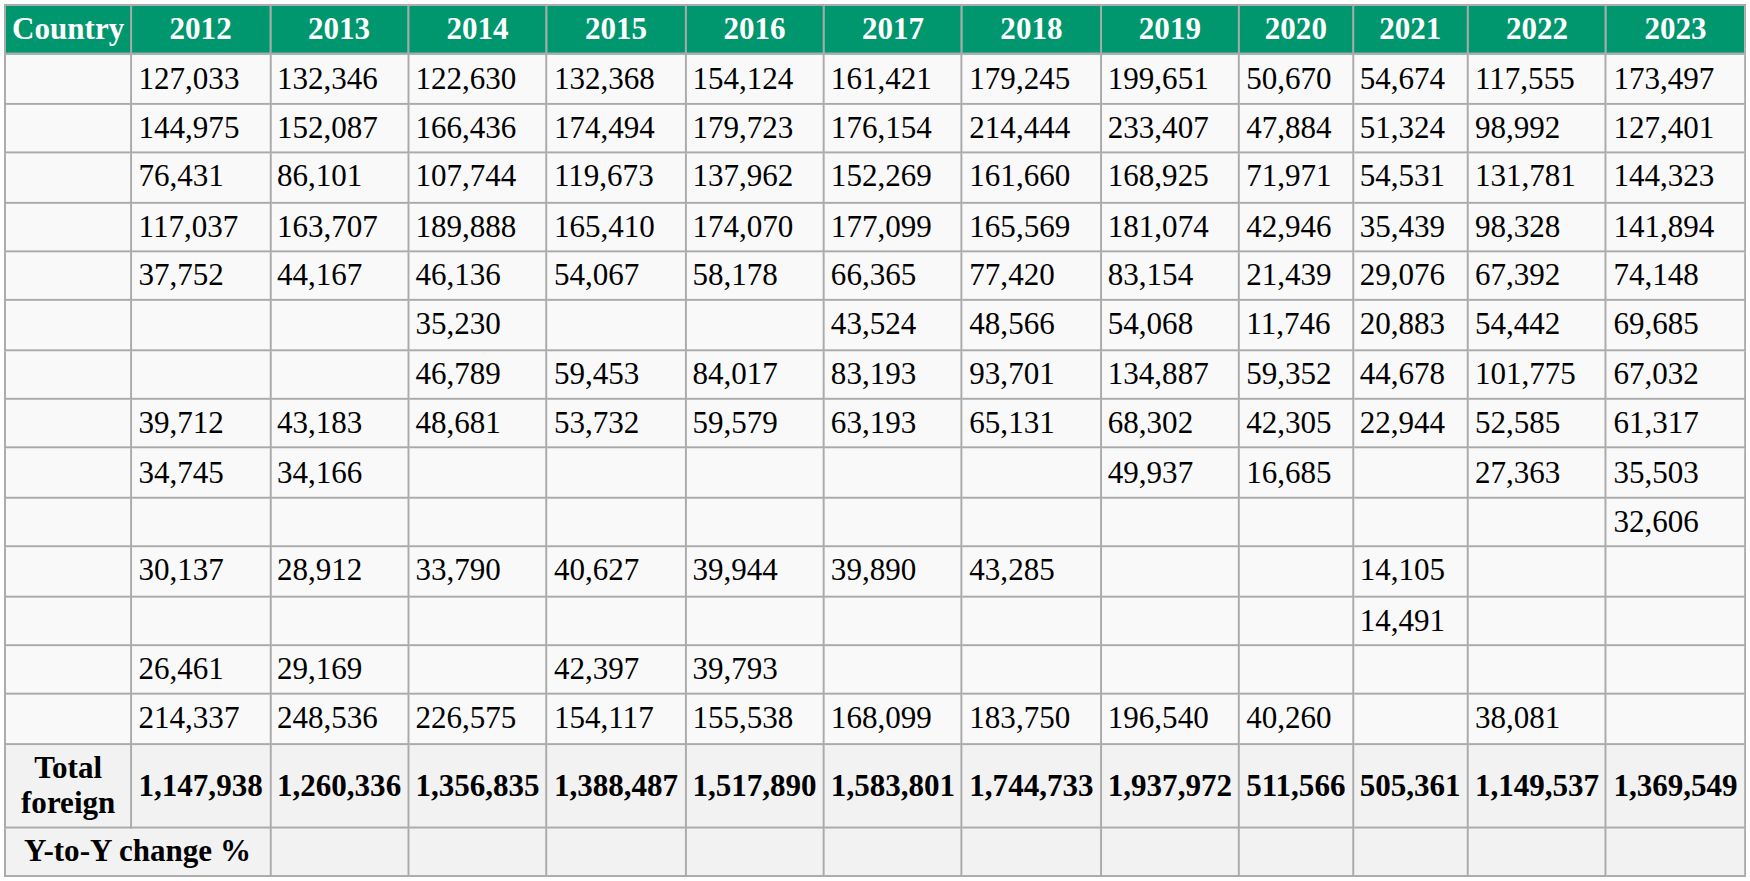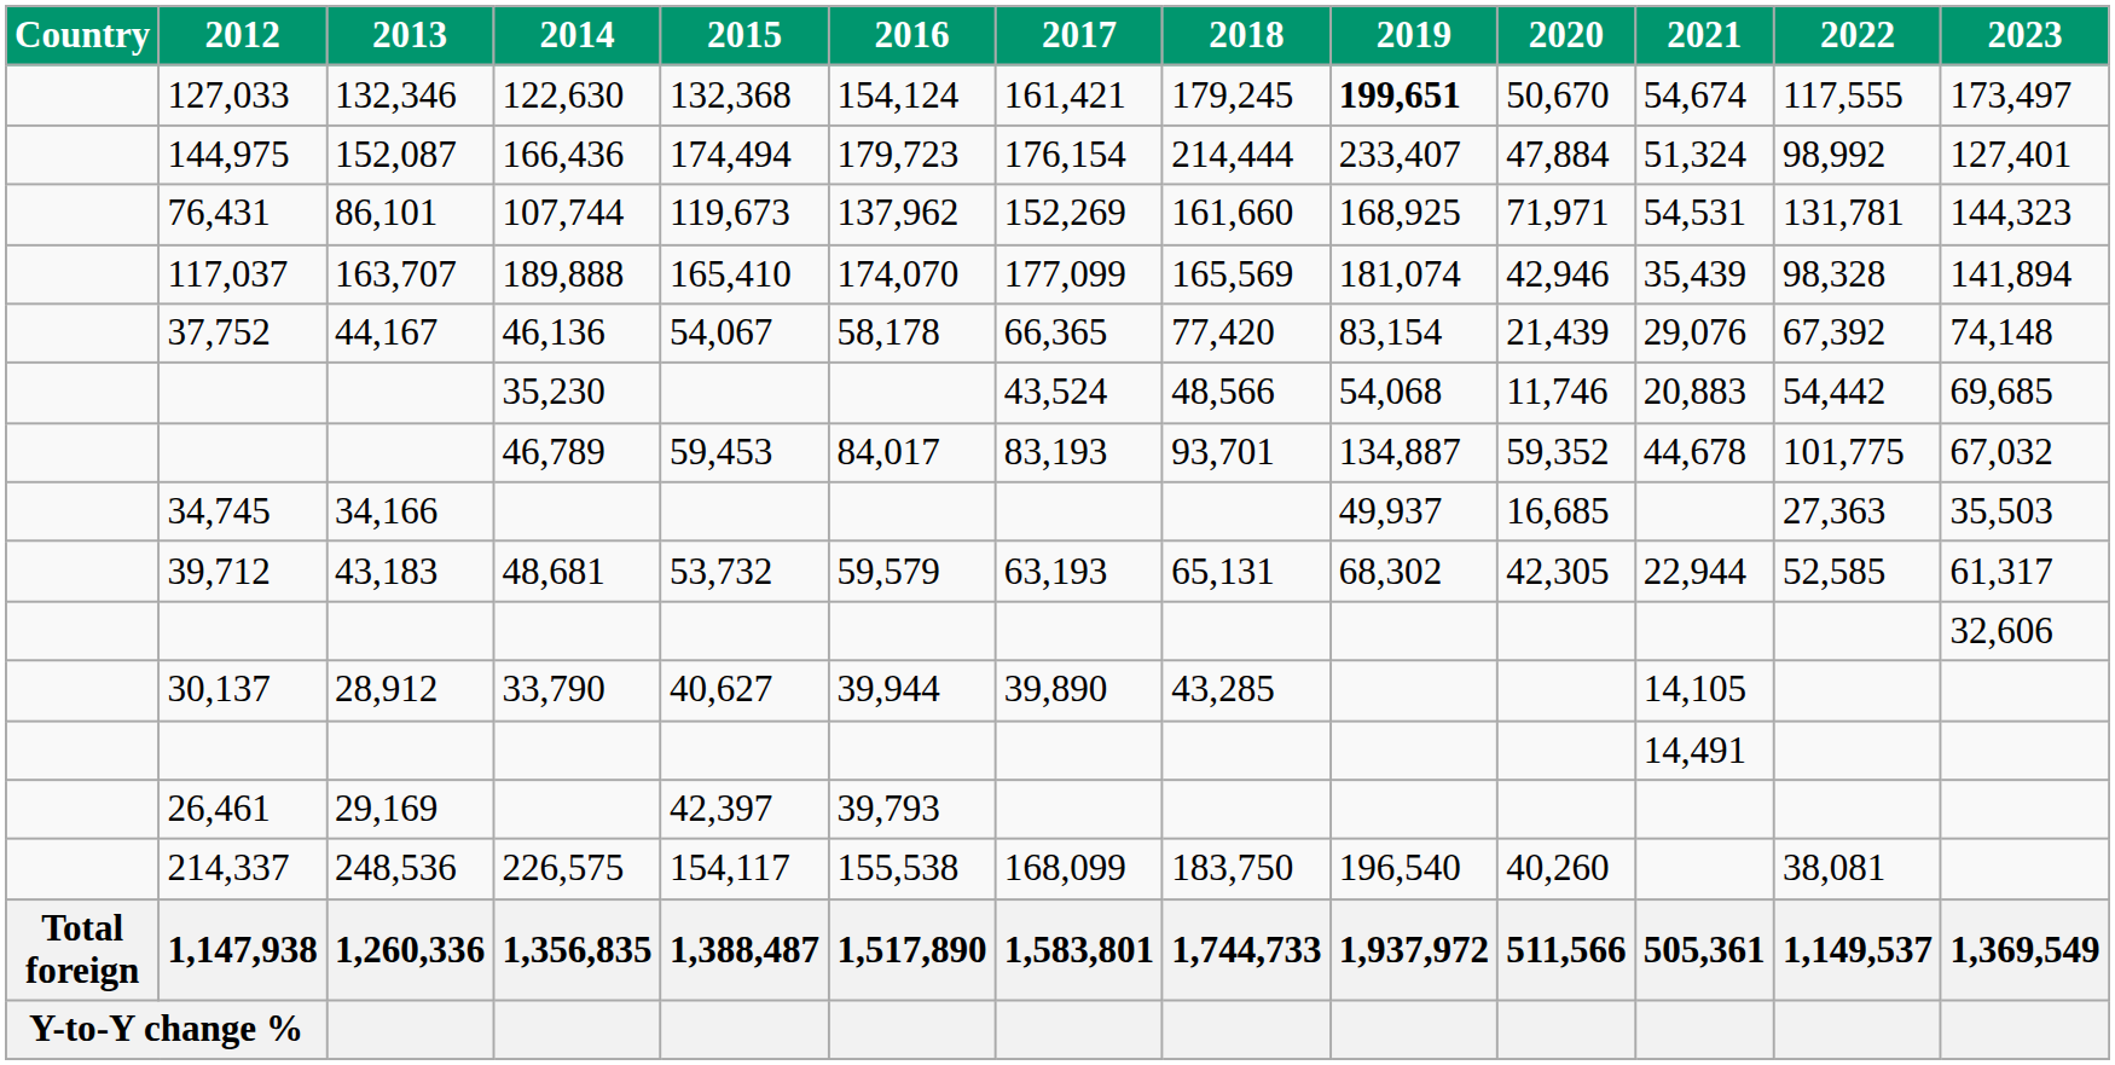 <table class="sortable wikitable static-row-numbers defaultcenter col1left" style="text-align: centre">
 <tr style="color:white;">
 <th style="width:100px; background:#00966E;">Country</th>
 <th style="width:52px; background:#00966E;">2012</th>
 <th style="width:52px; background:#00966E;">2013</th>
 <th style="width:52px; background:#00966E;">2014</th>
 <th style="width:52px; background:#00966E;">2015</th>
 <th style="width:52px; background:#00966E;">2016</th>
 <th style="width:52px; background:#00966E;">2017</th>
 <th style="width:52px; background:#00966E;">2018</th>
 <th style="width:52px; background:#00966E;">2019</th>
 <th style="width:52px; background:#00966E;">2020</th>
 <th style="width:52px; background:#00966E;">2021</th>
 <th style="width:52px; background:#00966E;">2022</th>
 <th style="width:52px; background:#00966E;">2023</th>
 </tr>
 <tr>
 <td></td>
 <td>127,033</td>
 <td>132,346 </td>
 <td>122,630 </td>
 <td>132,368 </td>
 <td>154,124 </td>
 <td>161,421 </td>
 <td>179,245  </td>
-<td>199,651 </td>
+<td><strong>199,651 </strong></td>
 <td>50,670 </td>
 <td>54,674 </td>
 <td>117,555 </td>
 <td>173,497 </td>
 </tr>
 <tr>
 <td></td>
 <td>144,975</td>
 <td>152,087 </td>
 <td>166,436 </td>
 <td>174,494 </td>
 <td>179,723 </td>
 <td>176,154 </td>
 <td>214,444  </td>
 <td>233,407 </td>
 <td>47,884 </td>
 <td>51,324 </td>
 <td>98,992 </td>
 <td>127,401 </td>
 </tr>
 <tr>
 <td></td>
 <td>76,431</td>
 <td>86,101 </td>
 <td>107,744 </td>
 <td>119,673 </td>
 <td>137,962 </td>
 <td>152,269 </td>
 <td>161,660  </td>
 <td>168,925 </td>
 <td>71,971 </td>
 <td>54,531 </td>
 <td>131,781 </td>
 <td>144,323 </td>
 </tr>
 <tr>
 <td></td>
 <td>117,037</td>
 <td>163,707 </td>
 <td>189,888 </td>
 <td>165,410 </td>
 <td>174,070 </td>
 <td>177,099 </td>
 <td>165,569  </td>
 <td>181,074 </td>
 <td>42,946 </td>
 <td>35,439 </td>
 <td>98,328 </td>
 <td>141,894 </td>
 </tr>
 <tr>
 <td></td>
 <td>37,752</td>
 <td>44,167 </td>
 <td>46,136 </td>
 <td>54,067 </td>
 <td>58,178 </td>
 <td>66,365 </td>
 <td>77,420  </td>
 <td>83,154 </td>
 <td>21,439 </td>
 <td>29,076 </td>
 <td>67,392 </td>
 <td>74,148 </td>
 </tr>
 <tr>
 <td></td>
 <td></td>
 <td></td>
 <td>35,230 </td>
 <td></td>
 <td></td>
 <td>43,524 </td>
 <td>48,566 </td>
 <td>54,068 </td>
 <td>11,746 </td>
 <td>20,883 </td>
 <td>54,442 </td>
 <td>69,685 </td>
 </tr>
 <tr>
 <td></td>
 <td></td>
 <td></td>
 <td>46,789 </td>
 <td>59,453 </td>
 <td>84,017 </td>
 <td>83,193 </td>
 <td>93,701 </td>
 <td>134,887 </td>
 <td>59,352 </td>
 <td>44,678 </td>
 <td>101,775 </td>
 <td>67,032 </td>
 </tr>
 <tr>
 <td></td>
+<td>34,745</td>
+<td>34,166 </td>
+<td></td>
+<td></td>
+<td></td>
+<td></td>
+<td></td>
+<td>49,937 </td>
+<td>16,685 </td>
+<td></td>
+<td>27,363 </td>
+<td>35,503 </td>
+</tr>
+<tr>
+<td></td>
 <td>39,712</td>
 <td>43,183 </td>
 <td>48,681 </td>
 <td>53,732 </td>
 <td>59,579 </td>
 <td>63,193 </td>
 <td>65,131 </td>
 <td>68,302 </td>
 <td>42,305 </td>
 <td>22,944 </td>
 <td>52,585 </td>
 <td>61,317 </td>
-</tr>
-<tr>
-<td></td>
-<td>34,745</td>
-<td>34,166 </td>
-<td></td>
-<td></td>
-<td></td>
-<td></td>
-<td></td>
-<td>49,937 </td>
-<td>16,685 </td>
-<td></td>
-<td>27,363 </td>
-<td>35,503 </td>
 </tr>
 <tr>
 <td></td>
 <td></td>
 <td></td>
 <td></td>
 <td></td>
 <td></td>
 <td></td>
 <td></td>
 <td></td>
 <td></td>
 <td></td>
 <td></td>
 <td>32,606 </td>
 </tr>
 <tr>
 <td></td>
 <td>30,137</td>
 <td>28,912 </td>
 <td>33,790 </td>
 <td>40,627 </td>
 <td>39,944 </td>
 <td>39,890 </td>
 <td>43,285 </td>
 <td></td>
 <td></td>
 <td>14,105 </td>
 <td></td>
 <td></td>
 </tr>
 <tr>
 <td></td>
 <td></td>
 <td></td>
 <td></td>
 <td></td>
 <td></td>
 <td></td>
 <td></td>
 <td></td>
 <td></td>
 <td>14,491 </td>
 <td></td>
 <td></td>
 </tr>
 <tr>
 <td></td>
 <td>26,461</td>
 <td>29,169 </td>
 <td></td>
 <td>42,397 </td>
 <td>39,793 </td>
 <td></td>
 <td></td>
 <td></td>
 <td></td>
 <td></td>
 <td></td>
 <td></td>
 </tr>
 <tr>
 <td></td>
 <td>214,337</td>
 <td>248,536 </td>
 <td>226,575 </td>
 <td>154,117 </td>
 <td>155,538 </td>
 <td>168,099 </td>
 <td>183,750 </td>
 <td>196,540 </td>
 <td>40,260 </td>
 <td></td>
 <td>38,081 </td>
 <td></td>
 </tr>
 <tr>
 <th>Total foreign</th>
 <th>1,147,938</th>
 <th>1,260,336</th>
 <th>1,356,835</th>
 <th>1,388,487</th>
 <th>1,517,890</th>
 <th>1,583,801</th>
 <th>1,744,733</th>
 <th>1,937,972</th>
 <th>511,566</th>
 <th>505,361</th>
 <th>1,149,537</th>
 <th>1,369,549</th>
 </tr>
 <tr>
 <th colspan="2">Y-to-Y change %</th>
 <th></th>
 <th></th>
 <th></th>
 <th></th>
 <th></th>
 <th></th>
 <th></th>
 <th></th>
 <th></th>
 <th></th>
 <th></th>
 </tr>
 </table>
